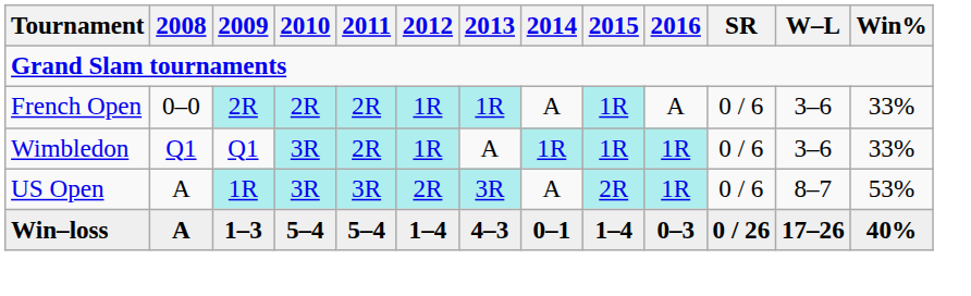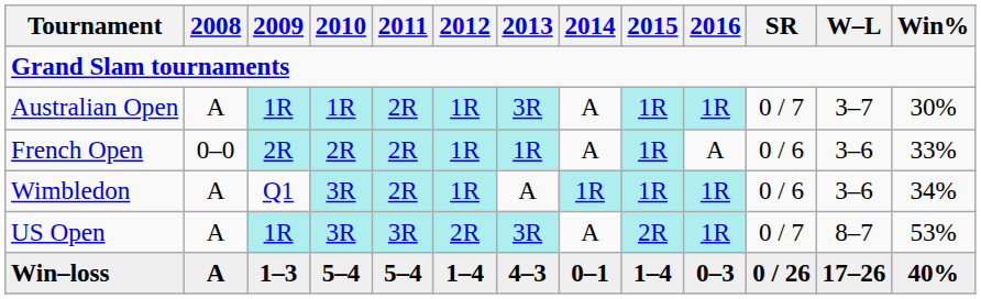 <table class=wikitable style=text-align:center;font-size:97%>
 <tr>
 <th>Tournament</th>
 <th><a href='#'>2008</a></th>
 <th><a href='#'>2009</a></th>
 <th><a href='#'>2010</a></th>
 <th><a href='#'>2011</a></th>
 <th><a href='#'>2012</a></th>
 <th><a href='#'>2013</a></th>
 <th><a href='#'>2014</a></th>
 <th><a href='#'>2015</a></th>
 <th><a href='#'>2016</a></th>
 <th>SR</th>
 <th>W–L</th>
 <th>Win%</th>
 </tr>
 <tr>
 <td colspan="13" style="text-align:left;"><strong><a href='#'>Grand Slam tournaments</a></strong></td>
 </tr>
 <tr>
+<td align=left><a href='#'>Australian Open</a></td>
+<td>A</td>
+<td bgcolor=afeeee><a href='#'>1R</a></td>
+<td bgcolor=afeeee><a href='#'>1R</a></td>
+<td bgcolor=afeeee><a href='#'>2R</a></td>
+<td bgcolor=afeeee><a href='#'>1R</a></td>
+<td bgcolor=afeeee><a href='#'>3R</a></td>
+<td>A</td>
+<td bgcolor=afeeee><a href='#'>1R</a></td>
+<td bgcolor=afeeee><a href='#'>1R</a></td>
+<td>0 / 7</td>
+<td>3–7</td>
+<td>30%</td>
+</tr>
+<tr>
 <td align=left><a href='#'>French Open</a></td>
 <td>0–0</td>
 <td bgcolor=afeeee><a href='#'>2R</a></td>
 <td bgcolor=afeeee><a href='#'>2R</a></td>
 <td bgcolor=afeeee><a href='#'>2R</a></td>
 <td bgcolor=afeeee><a href='#'>1R</a></td>
 <td bgcolor=afeeee><a href='#'>1R</a></td>
 <td>A</td>
 <td bgcolor=afeeee><a href='#'>1R</a></td>
 <td>A</td>
 <td>0 / 6</td>
 <td>3–6</td>
 <td>33%</td>
 </tr>
 <tr>
 <td align=left><a href='#'>Wimbledon</a></td>
-<td><a href='#'>Q1</a></td>
+<td>A</td>
 <td><a href='#'>Q1</a></td>
 <td bgcolor=afeeee><a href='#'>3R</a></td>
 <td bgcolor=afeeee><a href='#'>2R</a></td>
 <td bgcolor=afeeee><a href='#'>1R</a></td>
 <td>A</td>
 <td bgcolor=afeeee><a href='#'>1R</a></td>
 <td bgcolor=afeeee><a href='#'>1R</a></td>
 <td bgcolor=afeeee><a href='#'>1R</a></td>
 <td>0 / 6</td>
 <td>3–6</td>
-<td>33%</td>
+<td>34%</td>
 </tr>
 <tr>
 <td align=left><a href='#'>US Open</a></td>
 <td>A</td>
 <td bgcolor=afeeee><a href='#'>1R</a></td>
 <td bgcolor=afeeee><a href='#'>3R</a></td>
 <td bgcolor=afeeee><a href='#'>3R</a></td>
 <td bgcolor=afeeee><a href='#'>2R</a></td>
 <td bgcolor=afeeee><a href='#'>3R</a></td>
 <td>A</td>
 <td bgcolor=afeeee><a href='#'>2R</a></td>
 <td bgcolor=afeeee><a href='#'>1R</a></td>
-<td>0 / 6</td>
+<td>0 / 7</td>
 <td>8–7</td>
 <td>53%</td>
 </tr>
 <tr style=background:#efefef;font-weight:bold>
 <td style="text-align:left">Win–loss</td>
 <td>A</td>
 <td>1–3</td>
 <td>5–4</td>
 <td>5–4</td>
 <td>1–4</td>
 <td>4–3</td>
 <td>0–1</td>
 <td>1–4</td>
 <td>0–3</td>
 <td>0 / 26</td>
 <td>17–26</td>
 <td>40%</td>
 </tr>
 </table>
